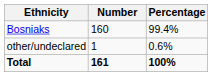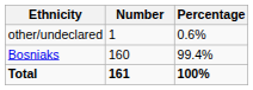 <table class="wikitable">
 <tr>
 <th width="100px">Ethnicity</th>
 <th width="80px">Number</th>
 <th width="80px">Percentage</th>
 </tr>
 <tr>
+<td>other/undeclared</td>
+<td>1</td>
+<td>0.6%</td>
+</tr>
+<tr>
 <td><a href='#'>Bosniaks</a></td>
 <td>160</td>
 <td>99.4%</td>
-</tr>
-<tr>
-<td>other/undeclared</td>
-<td>1</td>
-<td>0.6%</td>
 </tr>
 <tr>
 <td><strong>Total</strong></td>
 <td><strong>161</strong></td>
 <td><strong>100%</strong></td>
 </tr>
 </table>
